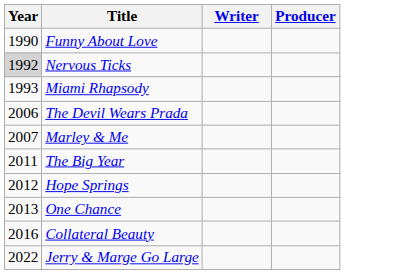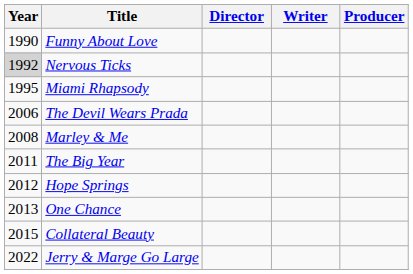 <table class="wikitable">
 <tr>
 <th>Year</th>
 <th>Title</th>
+<th width=65><a href='#'>Director</a></th>
 <th width=65><a href='#'>Writer</a></th>
 <th width=65><a href='#'>Producer</a></th>
 </tr>
 <tr>
 <td>1990</td>
 <td><em><a href='#'>Funny About Love</a></em></td>
 <td></td>
 <td></td>
+<td></td>
 </tr>
 <tr>
 <td style="background: lightgrey;">1992</td>
 <td><em><a href='#'>Nervous Ticks</a></em></td>
 <td></td>
 <td></td>
+<td></td>
 </tr>
 <tr>
-<td>1993</td>
+<td>1995</td>
 <td><em><a href='#'>Miami Rhapsody</a></em></td>
+<td></td>
 <td></td>
 <td></td>
 </tr>
 <tr>
 <td>2006</td>
 <td><em><a href='#'>The Devil Wears Prada</a></em></td>
 <td></td>
 <td></td>
+<td></td>
 </tr>
 <tr>
-<td>2007</td>
+<td>2008</td>
 <td><em><a href='#'>Marley & Me</a></em></td>
+<td></td>
 <td></td>
 <td></td>
 </tr>
 <tr>
 <td>2011</td>
 <td><em><a href='#'>The Big Year</a></em></td>
 <td></td>
 <td></td>
+<td></td>
 </tr>
 <tr>
 <td>2012</td>
 <td><em><a href='#'>Hope Springs</a></em></td>
+<td></td>
 <td></td>
 <td></td>
 </tr>
 <tr>
 <td>2013</td>
 <td><em><a href='#'>One Chance</a></em></td>
 <td></td>
 <td></td>
+<td></td>
 </tr>
 <tr>
-<td>2016</td>
+<td>2015</td>
 <td><em><a href='#'>Collateral Beauty</a></em></td>
+<td></td>
 <td></td>
 <td></td>
 </tr>
 <tr>
 <td>2022</td>
 <td><em><a href='#'>Jerry & Marge Go Large</a></em></td>
 <td></td>
 <td></td>
+<td></td>
 </tr>
 </table>
